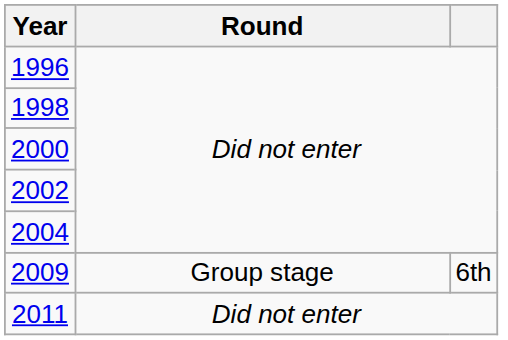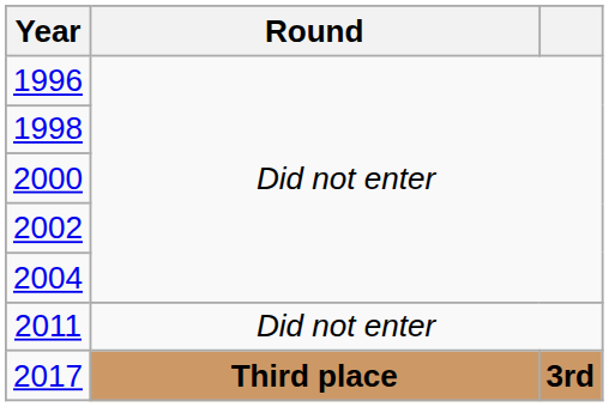 <table class="wikitable" style="text-align: center; font-size:90%">
 <tr>
 <th>Year</th>
 <th style="width:200px">Round</th>
 <th></th>
 </tr>
 <tr>
 <td><a href='#'>1996</a></td>
 <td colspan="2" rowspan="5"><em>Did not enter</em></td>
 </tr>
 <tr>
 <td><a href='#'>1998</a></td>
 </tr>
 <tr>
 <td><a href='#'>2000</a></td>
 </tr>
 <tr>
 <td><a href='#'>2002</a></td>
 </tr>
 <tr>
 <td><a href='#'>2004</a></td>
 </tr>
 <tr>
-<td><a href='#'>2009</a></td>
-<td>Group stage</td>
-<td>6th</td>
-</tr>
-<tr>
 <td><a href='#'>2011</a></td>
 <td colspan="2"><em>Did not enter</em></td>
 </tr>
+<tr>
+<td><a href='#'>2017</a></td>
+<td bgcolor="cc9966"><strong>Third place</strong></td>
+<td bgcolor="cc9966"><strong>3rd</strong></td>
+</tr>
 </table>
